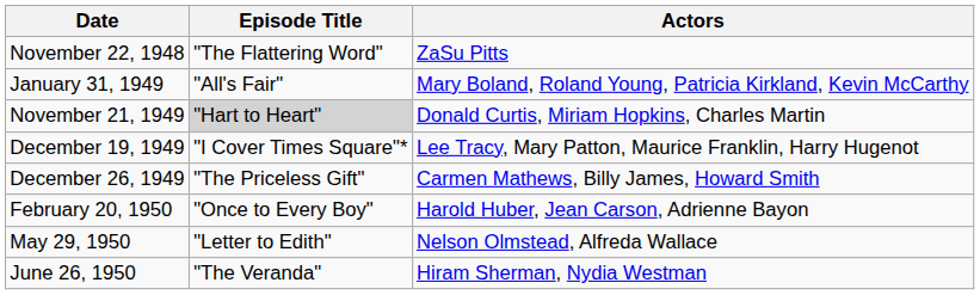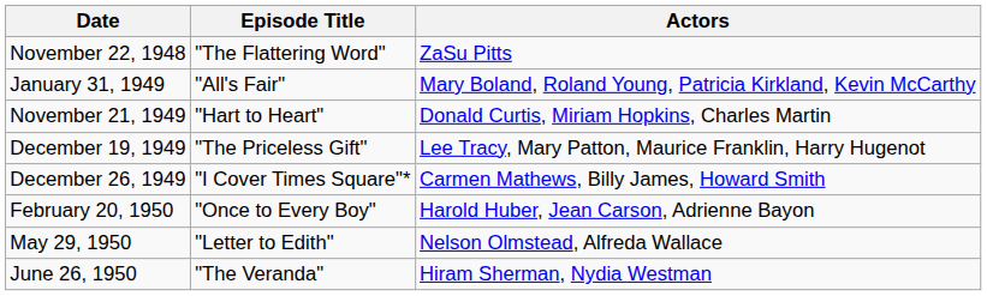 <table class="wikitable">
 <tr>
 <th>Date</th>
 <th>Episode Title</th>
 <th>Actors</th>
 </tr>
 <tr>
 <td>November 22, 1948</td>
 <td>"The Flattering Word"</td>
 <td><a href='#'>ZaSu Pitts</a></td>
 </tr>
 <tr>
 <td>January 31, 1949</td>
 <td>"All's Fair"</td>
 <td><a href='#'>Mary Boland</a>, <a href='#'>Roland Young</a>, <a href='#'>Patricia Kirkland</a>, <a href='#'>Kevin McCarthy</a></td>
 </tr>
 <tr>
 <td>November 21, 1949</td>
-<td style="background: lightgrey;">"Hart to Heart"</td>
+<td>"Hart to Heart"</td>
 <td><a href='#'>Donald Curtis</a>, <a href='#'>Miriam Hopkins</a>, Charles Martin</td>
 </tr>
 <tr>
 <td>December 19, 1949</td>
-<td>"I Cover Times Square"*</td>
+<td>"The Priceless Gift"</td>
 <td><a href='#'>Lee Tracy</a>, Mary Patton, Maurice Franklin, Harry Hugenot</td>
 </tr>
 <tr>
 <td>December 26, 1949</td>
-<td>"The Priceless Gift"</td>
+<td>"I Cover Times Square"*</td>
 <td><a href='#'>Carmen Mathews</a>, Billy James, <a href='#'>Howard Smith</a></td>
 </tr>
 <tr>
 <td>February 20, 1950</td>
 <td>"Once to Every Boy"</td>
 <td><a href='#'>Harold Huber</a>, <a href='#'>Jean Carson</a>, Adrienne Bayon</td>
 </tr>
 <tr>
 <td>May 29, 1950</td>
 <td>"Letter to Edith"</td>
 <td><a href='#'>Nelson Olmstead</a>, Alfreda Wallace</td>
 </tr>
 <tr>
 <td>June 26, 1950</td>
 <td>"The Veranda"</td>
 <td><a href='#'>Hiram Sherman</a>, <a href='#'>Nydia Westman</a></td>
 </tr>
 </table>
